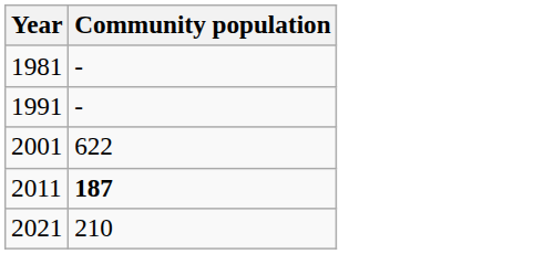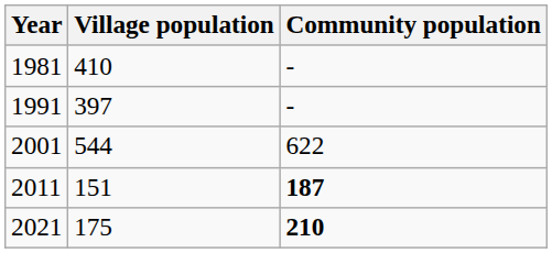 <table class="wikitable">
 <tr>
 <th>Year</th>
+<th>Village population</th>
 <th>Community population</th>
 </tr>
 <tr>
 <td>1981</td>
+<td>410</td>
 <td>-</td>
 </tr>
 <tr>
 <td>1991</td>
+<td>397</td>
 <td>-</td>
 </tr>
 <tr>
 <td>2001</td>
+<td>544</td>
 <td>622</td>
 </tr>
 <tr>
 <td>2011</td>
+<td>151</td>
 <td><strong>187</strong></td>
 </tr>
 <tr>
 <td>2021</td>
-<td>210</td>
+<td>175</td>
+<td><strong>210</strong></td>
 </tr>
 </table>
